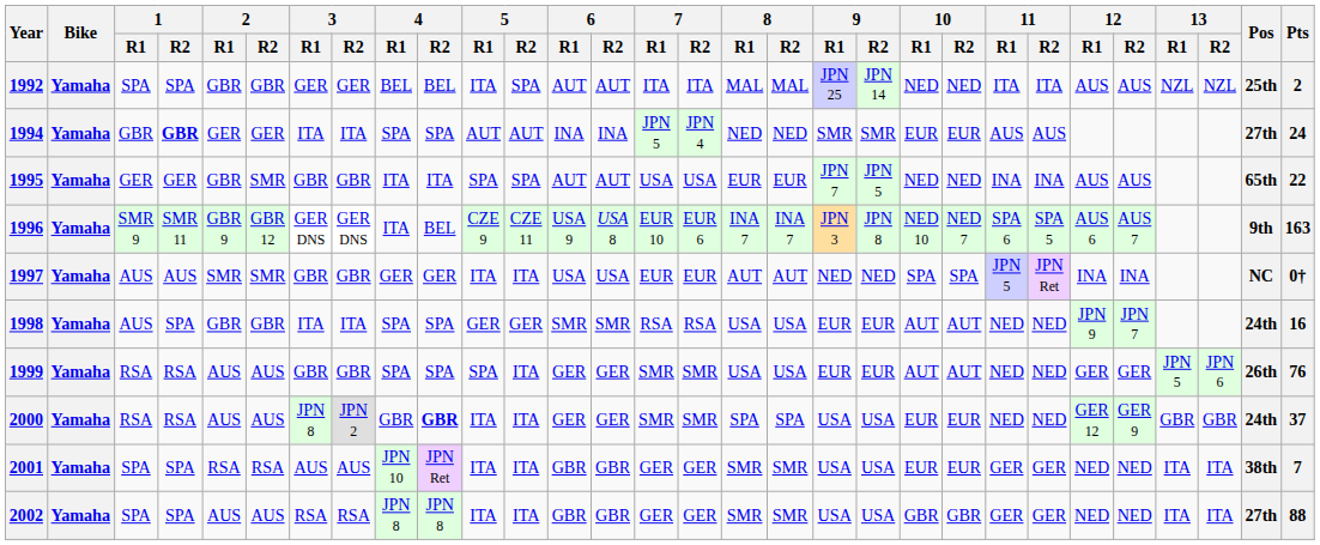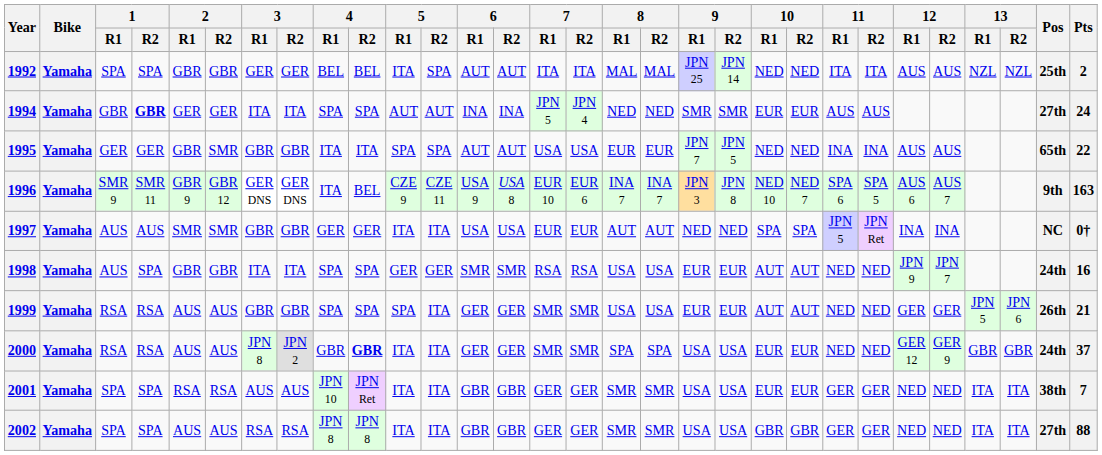 <table class="wikitable" style="text-align:center; font-size:90%">
 <tr>
 <th valign="middle" rowspan=2>Year</th>
 <th valign="middle" rowspan=2>Bike</th>
 <th colspan=2>1</th>
 <th colspan=2>2</th>
 <th colspan=2>3</th>
 <th colspan=2>4</th>
 <th colspan=2>5</th>
 <th colspan=2>6</th>
 <th colspan=2>7</th>
 <th colspan=2>8</th>
 <th colspan=2>9</th>
 <th colspan=2>10</th>
 <th colspan=2>11</th>
 <th colspan=2>12</th>
 <th colspan=2>13</th>
 <th rowspan=2>Pos</th>
 <th rowspan=2>Pts</th>
 </tr>
 <tr>
 <th>R1</th>
 <th>R2</th>
 <th>R1</th>
 <th>R2</th>
 <th>R1</th>
 <th>R2</th>
 <th>R1</th>
 <th>R2</th>
 <th>R1</th>
 <th>R2</th>
 <th>R1</th>
 <th>R2</th>
 <th>R1</th>
 <th>R2</th>
 <th>R1</th>
 <th>R2</th>
 <th>R1</th>
 <th>R2</th>
 <th>R1</th>
 <th>R2</th>
 <th>R1</th>
 <th>R2</th>
 <th>R1</th>
 <th>R2</th>
 <th>R1</th>
 <th>R2</th>
 </tr>
 <tr>
 <th><a href='#'>1992</a></th>
 <th><a href='#'>Yamaha</a></th>
 <td><a href='#'>SPA</a></td>
 <td><a href='#'>SPA</a></td>
 <td><a href='#'>GBR</a></td>
 <td><a href='#'>GBR</a></td>
 <td><a href='#'>GER</a></td>
 <td><a href='#'>GER</a></td>
 <td><a href='#'>BEL</a></td>
 <td><a href='#'>BEL</a></td>
 <td><a href='#'>ITA</a></td>
 <td><a href='#'>SPA</a></td>
 <td><a href='#'>AUT</a></td>
 <td><a href='#'>AUT</a></td>
 <td><a href='#'>ITA</a></td>
 <td><a href='#'>ITA</a></td>
 <td><a href='#'>MAL</a></td>
 <td><a href='#'>MAL</a></td>
 <td style="background:#cfcfff;"><a href='#'>JPN</a><br><small>25</small></td>
 <td style="background:#dfffdf;"><a href='#'>JPN</a><br><small>14</small></td>
 <td><a href='#'>NED</a></td>
 <td><a href='#'>NED</a></td>
 <td><a href='#'>ITA</a></td>
 <td><a href='#'>ITA</a></td>
 <td><a href='#'>AUS</a></td>
 <td><a href='#'>AUS</a></td>
 <td><a href='#'>NZL</a></td>
 <td><a href='#'>NZL</a></td>
 <th>25th</th>
 <th>2</th>
 </tr>
 <tr>
 <th><a href='#'>1994</a></th>
 <th><a href='#'>Yamaha</a></th>
 <td><a href='#'>GBR</a></td>
 <td><strong><a href='#'>GBR</a></strong></td>
 <td><a href='#'>GER</a></td>
 <td><a href='#'>GER</a></td>
 <td><a href='#'>ITA</a></td>
 <td><a href='#'>ITA</a></td>
 <td><a href='#'>SPA</a></td>
 <td><a href='#'>SPA</a></td>
 <td><a href='#'>AUT</a></td>
 <td><a href='#'>AUT</a></td>
 <td><a href='#'>INA</a></td>
 <td><a href='#'>INA</a></td>
 <td style="background:#dfffdf;"><a href='#'>JPN</a><br><small>5</small></td>
 <td style="background:#dfffdf;"><a href='#'>JPN</a><br><small>4</small></td>
 <td><a href='#'>NED</a></td>
 <td><a href='#'>NED</a></td>
 <td><a href='#'>SMR</a></td>
 <td><a href='#'>SMR</a></td>
 <td><a href='#'>EUR</a></td>
 <td><a href='#'>EUR</a></td>
 <td><a href='#'>AUS</a></td>
 <td><a href='#'>AUS</a></td>
 <td></td>
 <td></td>
 <td></td>
 <td></td>
 <th>27th</th>
 <th>24</th>
 </tr>
 <tr>
 <th><a href='#'>1995</a></th>
 <th><a href='#'>Yamaha</a></th>
 <td><a href='#'>GER</a></td>
 <td><a href='#'>GER</a></td>
 <td><a href='#'>GBR</a></td>
 <td><a href='#'>SMR</a></td>
 <td><a href='#'>GBR</a></td>
 <td><a href='#'>GBR</a></td>
 <td><a href='#'>ITA</a></td>
 <td><a href='#'>ITA</a></td>
 <td><a href='#'>SPA</a></td>
 <td><a href='#'>SPA</a></td>
 <td><a href='#'>AUT</a></td>
 <td><a href='#'>AUT</a></td>
 <td><a href='#'>USA</a></td>
 <td><a href='#'>USA</a></td>
 <td><a href='#'>EUR</a></td>
 <td><a href='#'>EUR</a></td>
 <td style="background:#dfffdf;"><a href='#'>JPN</a><br><small>7</small></td>
 <td style="background:#dfffdf;"><a href='#'>JPN</a><br><small>5</small></td>
 <td><a href='#'>NED</a></td>
 <td><a href='#'>NED</a></td>
 <td><a href='#'>INA</a></td>
 <td><a href='#'>INA</a></td>
 <td><a href='#'>AUS</a></td>
 <td><a href='#'>AUS</a></td>
 <td></td>
 <td></td>
 <th>65th</th>
 <th>22</th>
 </tr>
 <tr>
 <th><a href='#'>1996</a></th>
 <th><a href='#'>Yamaha</a></th>
 <td style="background:#dfffdf;"><a href='#'>SMR</a><br><small>9</small></td>
 <td style="background:#dfffdf;"><a href='#'>SMR</a><br><small>11</small></td>
 <td style="background:#dfffdf;"><a href='#'>GBR</a><br><small>9</small></td>
 <td style="background:#dfffdf;"><a href='#'>GBR</a><br><small>12</small></td>
 <td style="background:#FFFFFF;"><a href='#'>GER</a><br><small>DNS</small></td>
 <td style="background:#FFFFFF;"><a href='#'>GER</a><br><small>DNS</small></td>
 <td><a href='#'>ITA</a></td>
 <td><a href='#'>BEL</a></td>
 <td style="background:#dfffdf;"><a href='#'>CZE</a><br><small>9</small></td>
 <td style="background:#dfffdf;"><a href='#'>CZE</a><br><small>11</small></td>
 <td style="background:#dfffdf;"><a href='#'>USA</a><br><small>9</small></td>
 <td style="background:#dfffdf;"><em><a href='#'>USA</a></em><br><small>8</small></td>
 <td style="background:#dfffdf;"><a href='#'>EUR</a><br><small>10</small></td>
 <td style="background:#dfffdf;"><a href='#'>EUR</a><br><small>6</small></td>
 <td style="background:#dfffdf;"><a href='#'>INA</a><br><small>7</small></td>
 <td style="background:#dfffdf;"><a href='#'>INA</a><br><small>7</small></td>
 <td style="background:#ffdf9f;"><a href='#'>JPN</a><br><small>3</small></td>
 <td style="background:#dfffdf;"><a href='#'>JPN</a><br><small>8</small></td>
 <td style="background:#dfffdf;"><a href='#'>NED</a><br><small>10</small></td>
 <td style="background:#dfffdf;"><a href='#'>NED</a><br><small>7</small></td>
 <td style="background:#dfffdf;"><a href='#'>SPA</a><br><small>6</small></td>
 <td style="background:#dfffdf;"><a href='#'>SPA</a><br><small>5</small></td>
 <td style="background:#dfffdf;"><a href='#'>AUS</a><br><small>6</small></td>
 <td style="background:#dfffdf;"><a href='#'>AUS</a><br><small>7</small></td>
 <td></td>
 <td></td>
 <th>9th</th>
 <th>163</th>
 </tr>
 <tr>
 <th><a href='#'>1997</a></th>
 <th><a href='#'>Yamaha</a></th>
 <td><a href='#'>AUS</a></td>
 <td><a href='#'>AUS</a></td>
 <td><a href='#'>SMR</a></td>
 <td><a href='#'>SMR</a></td>
 <td><a href='#'>GBR</a></td>
 <td><a href='#'>GBR</a></td>
 <td><a href='#'>GER</a></td>
 <td><a href='#'>GER</a></td>
 <td><a href='#'>ITA</a></td>
 <td><a href='#'>ITA</a></td>
 <td><a href='#'>USA</a></td>
 <td><a href='#'>USA</a></td>
 <td><a href='#'>EUR</a></td>
 <td><a href='#'>EUR</a></td>
 <td><a href='#'>AUT</a></td>
 <td><a href='#'>AUT</a></td>
 <td><a href='#'>NED</a></td>
 <td><a href='#'>NED</a></td>
 <td><a href='#'>SPA</a></td>
 <td><a href='#'>SPA</a></td>
 <td style="background:#cfcfff;"><a href='#'>JPN</a><br><small>5</small></td>
 <td style="background:#efcfff;"><a href='#'>JPN</a><br><small>Ret</small></td>
 <td><a href='#'>INA</a></td>
 <td><a href='#'>INA</a></td>
 <td></td>
 <td></td>
 <th>NC</th>
 <th>0†</th>
 </tr>
 <tr>
 <th><a href='#'>1998</a></th>
 <th><a href='#'>Yamaha</a></th>
 <td><a href='#'>AUS</a></td>
 <td><a href='#'>SPA</a></td>
 <td><a href='#'>GBR</a></td>
 <td><a href='#'>GBR</a></td>
 <td><a href='#'>ITA</a></td>
 <td><a href='#'>ITA</a></td>
 <td><a href='#'>SPA</a></td>
 <td><a href='#'>SPA</a></td>
 <td><a href='#'>GER</a></td>
 <td><a href='#'>GER</a></td>
 <td><a href='#'>SMR</a></td>
 <td><a href='#'>SMR</a></td>
 <td><a href='#'>RSA</a></td>
 <td><a href='#'>RSA</a></td>
 <td><a href='#'>USA</a></td>
 <td><a href='#'>USA</a></td>
 <td><a href='#'>EUR</a></td>
 <td><a href='#'>EUR</a></td>
 <td><a href='#'>AUT</a></td>
 <td><a href='#'>AUT</a></td>
 <td><a href='#'>NED</a></td>
 <td><a href='#'>NED</a></td>
 <td style="background:#dfffdf;"><a href='#'>JPN</a><br><small>9</small></td>
 <td style="background:#dfffdf;"><a href='#'>JPN</a><br><small>7</small></td>
 <td></td>
 <td></td>
 <th>24th</th>
 <th>16</th>
 </tr>
 <tr>
 <th><a href='#'>1999</a></th>
 <th><a href='#'>Yamaha</a></th>
 <td><a href='#'>RSA</a></td>
 <td><a href='#'>RSA</a></td>
 <td><a href='#'>AUS</a></td>
 <td><a href='#'>AUS</a></td>
 <td><a href='#'>GBR</a></td>
 <td><a href='#'>GBR</a></td>
 <td><a href='#'>SPA</a></td>
 <td><a href='#'>SPA</a></td>
 <td><a href='#'>SPA</a></td>
 <td><a href='#'>ITA</a></td>
 <td><a href='#'>GER</a></td>
 <td><a href='#'>GER</a></td>
 <td><a href='#'>SMR</a></td>
 <td><a href='#'>SMR</a></td>
 <td><a href='#'>USA</a></td>
 <td><a href='#'>USA</a></td>
 <td><a href='#'>EUR</a></td>
 <td><a href='#'>EUR</a></td>
 <td><a href='#'>AUT</a></td>
 <td><a href='#'>AUT</a></td>
 <td><a href='#'>NED</a></td>
 <td><a href='#'>NED</a></td>
 <td><a href='#'>GER</a></td>
 <td><a href='#'>GER</a></td>
 <td style="background:#dfffdf;"><a href='#'>JPN</a><br><small>5</small></td>
 <td style="background:#dfffdf;"><a href='#'>JPN</a><br><small>6</small></td>
 <th>26th</th>
-<th>76</th>
+<th>21</th>
 </tr>
 <tr>
 <th><a href='#'>2000</a></th>
 <th><a href='#'>Yamaha</a></th>
 <td><a href='#'>RSA</a></td>
 <td><a href='#'>RSA</a></td>
 <td><a href='#'>AUS</a></td>
 <td><a href='#'>AUS</a></td>
 <td style="background:#dfffdf;"><a href='#'>JPN</a><br><small>8</small></td>
 <td style="background:#dfdfdf;"><a href='#'>JPN</a><br><small>2</small></td>
 <td><a href='#'>GBR</a></td>
 <td><strong><a href='#'>GBR</a></strong></td>
 <td><a href='#'>ITA</a></td>
 <td><a href='#'>ITA</a></td>
 <td><a href='#'>GER</a></td>
 <td><a href='#'>GER</a></td>
 <td><a href='#'>SMR</a></td>
 <td><a href='#'>SMR</a></td>
 <td><a href='#'>SPA</a></td>
 <td><a href='#'>SPA</a></td>
 <td><a href='#'>USA</a></td>
 <td><a href='#'>USA</a></td>
 <td><a href='#'>EUR</a></td>
 <td><a href='#'>EUR</a></td>
 <td><a href='#'>NED</a></td>
 <td><a href='#'>NED</a></td>
 <td style="background:#dfffdf;"><a href='#'>GER</a><br><small>12</small></td>
 <td style="background:#dfffdf;"><a href='#'>GER</a><br><small>9</small></td>
 <td><a href='#'>GBR</a></td>
 <td><a href='#'>GBR</a></td>
 <th>24th</th>
 <th>37</th>
 </tr>
 <tr>
 <th><a href='#'>2001</a></th>
 <th><a href='#'>Yamaha</a></th>
 <td><a href='#'>SPA</a></td>
 <td><a href='#'>SPA</a></td>
 <td><a href='#'>RSA</a></td>
 <td><a href='#'>RSA</a></td>
 <td><a href='#'>AUS</a></td>
 <td><a href='#'>AUS</a></td>
 <td style="background:#dfffdf;"><a href='#'>JPN</a><br><small>10</small></td>
 <td style="background:#efcfff;"><a href='#'>JPN</a><br><small>Ret</small></td>
 <td><a href='#'>ITA</a></td>
 <td><a href='#'>ITA</a></td>
 <td><a href='#'>GBR</a></td>
 <td><a href='#'>GBR</a></td>
 <td><a href='#'>GER</a></td>
 <td><a href='#'>GER</a></td>
 <td><a href='#'>SMR</a></td>
 <td><a href='#'>SMR</a></td>
 <td><a href='#'>USA</a></td>
 <td><a href='#'>USA</a></td>
 <td><a href='#'>EUR</a></td>
 <td><a href='#'>EUR</a></td>
 <td><a href='#'>GER</a></td>
 <td><a href='#'>GER</a></td>
 <td><a href='#'>NED</a></td>
 <td><a href='#'>NED</a></td>
 <td><a href='#'>ITA</a></td>
 <td><a href='#'>ITA</a></td>
 <th>38th</th>
 <th>7</th>
 </tr>
 <tr>
 <th><a href='#'>2002</a></th>
 <th><a href='#'>Yamaha</a></th>
 <td><a href='#'>SPA</a></td>
 <td><a href='#'>SPA</a></td>
 <td><a href='#'>AUS</a></td>
 <td><a href='#'>AUS</a></td>
 <td><a href='#'>RSA</a></td>
 <td><a href='#'>RSA</a></td>
 <td style="background:#dfffdf;"><a href='#'>JPN</a><br><small>8</small></td>
 <td style="background:#dfffdf;"><a href='#'>JPN</a><br><small>8</small></td>
 <td><a href='#'>ITA</a></td>
 <td><a href='#'>ITA</a></td>
 <td><a href='#'>GBR</a></td>
 <td><a href='#'>GBR</a></td>
 <td><a href='#'>GER</a></td>
 <td><a href='#'>GER</a></td>
 <td><a href='#'>SMR</a></td>
 <td><a href='#'>SMR</a></td>
 <td><a href='#'>USA</a></td>
 <td><a href='#'>USA</a></td>
 <td><a href='#'>GBR</a></td>
 <td><a href='#'>GBR</a></td>
 <td><a href='#'>GER</a></td>
 <td><a href='#'>GER</a></td>
 <td><a href='#'>NED</a></td>
 <td><a href='#'>NED</a></td>
 <td><a href='#'>ITA</a></td>
 <td><a href='#'>ITA</a></td>
 <th>27th</th>
 <th>88</th>
 </tr>
 </table>
